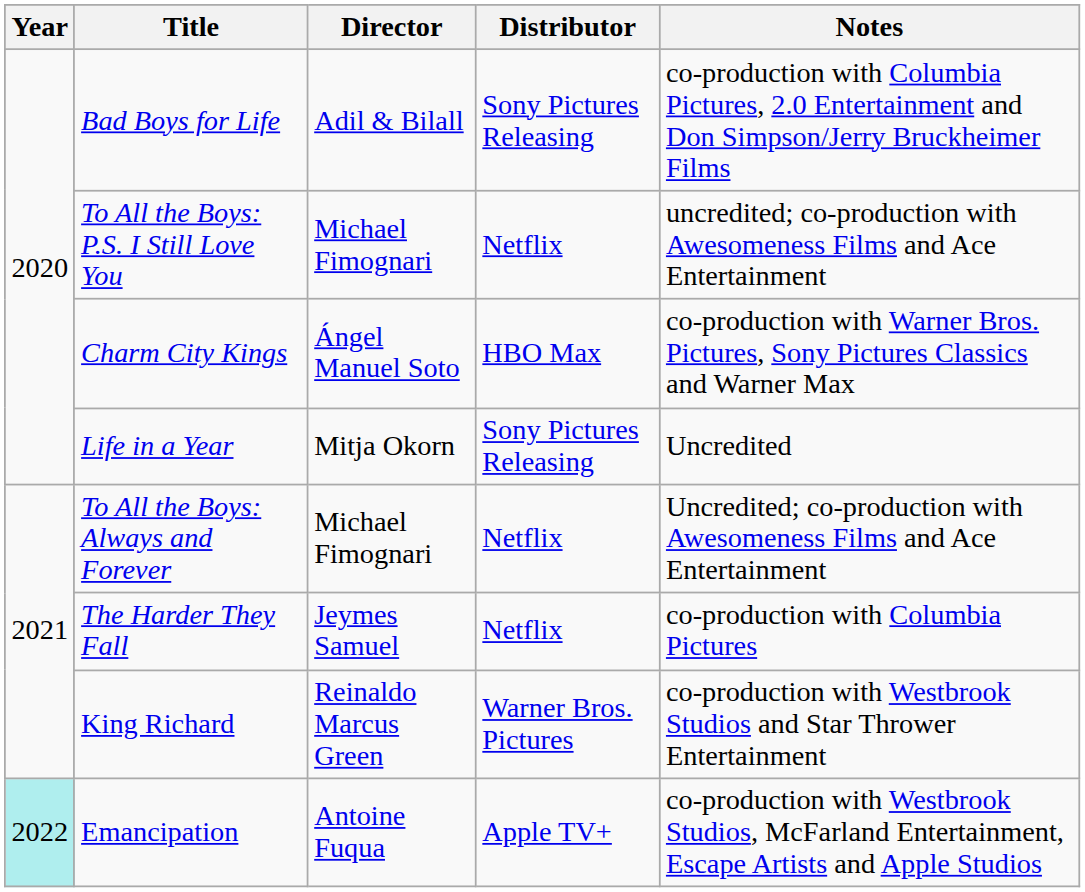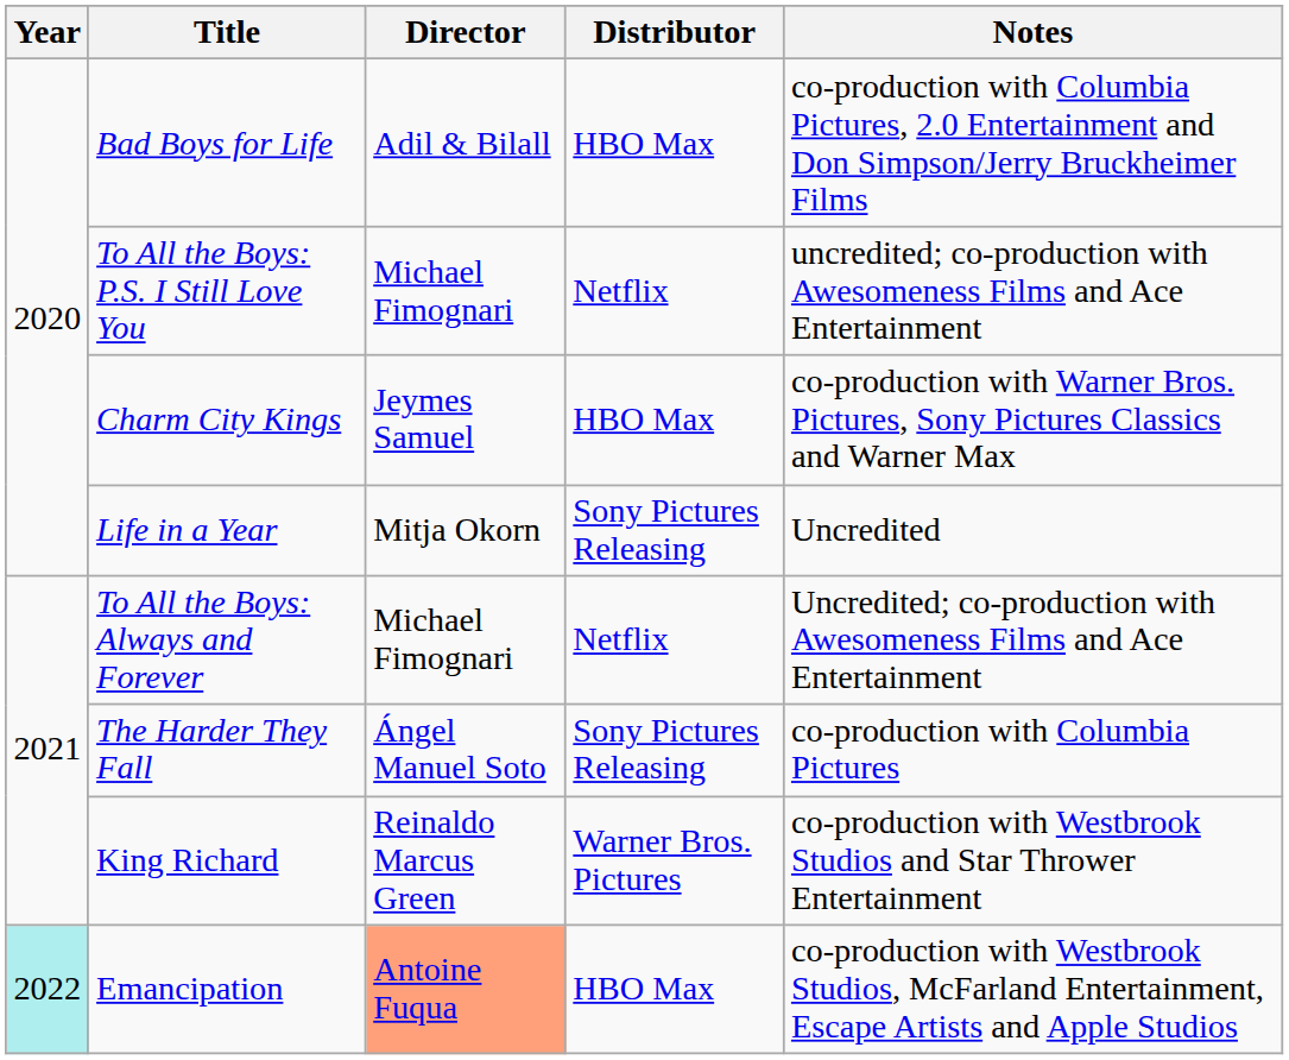 <table class="wikitable sortable">
 <tr>
 <th>Year</th>
 <th>Title</th>
 <th>Director</th>
 <th>Distributor</th>
 <th>Notes</th>
 </tr>
 <tr>
 <td rowspan="4">2020</td>
 <td><em><a href='#'>Bad Boys for Life</a></em></td>
 <td><a href='#'>Adil & Bilall</a></td>
-<td><a href='#'>Sony Pictures Releasing</a></td>
+<td><a href='#'>HBO Max</a></td>
 <td>co-production with <a href='#'>Columbia Pictures</a>, <a href='#'>2.0 Entertainment</a> and <a href='#'>Don Simpson/Jerry Bruckheimer Films</a></td>
 </tr>
 <tr>
 <td><em><a href='#'>To All the Boys: P.S. I Still Love You</a></em></td>
 <td><a href='#'>Michael Fimognari</a></td>
 <td><a href='#'>Netflix</a></td>
 <td>uncredited; co-production with <a href='#'>Awesomeness Films</a> and Ace Entertainment</td>
 </tr>
 <tr>
 <td><em><a href='#'>Charm City Kings</a></em></td>
-<td><a href='#'>Ángel Manuel Soto</a></td>
+<td><a href='#'>Jeymes Samuel</a></td>
 <td><a href='#'>HBO Max</a></td>
 <td>co-production with <a href='#'>Warner Bros. Pictures</a>, <a href='#'>Sony Pictures Classics</a> and Warner Max</td>
 </tr>
 <tr>
 <td><em><a href='#'>Life in a Year</a></em></td>
 <td>Mitja Okorn</td>
 <td><a href='#'>Sony Pictures Releasing</a></td>
 <td>Uncredited</td>
 </tr>
 <tr>
 <td rowspan="3">2021</td>
 <td><em><a href='#'>To All the Boys: Always and Forever</a></em></td>
 <td>Michael Fimognari</td>
 <td><a href='#'>Netflix</a></td>
 <td>Uncredited; co-production with <a href='#'>Awesomeness Films</a> and Ace Entertainment</td>
 </tr>
 <tr>
 <td><em><a href='#'>The Harder They Fall</a></td>
-<td><a href='#'>Jeymes Samuel</a></td>
-<td><a href='#'>Netflix</a></td>
+<td><a href='#'>Ángel Manuel Soto</a></td>
+<td><a href='#'>Sony Pictures Releasing</a></td>
 <td>co-production with <a href='#'>Columbia Pictures</a></td>
 </tr>
 <tr>
 <td></em><a href='#'>King Richard</a><em></td>
 <td><a href='#'>Reinaldo Marcus Green</a></td>
 <td><a href='#'>Warner Bros. Pictures</a></td>
 <td>co-production with <a href='#'>Westbrook Studios</a> and Star Thrower Entertainment</td>
 </tr>
 <tr>
 <td style="background: paleturquoise;">2022</td>
 <td></em><a href='#'>Emancipation</a><em></td>
-<td><a href='#'>Antoine Fuqua</a></td>
-<td><a href='#'>Apple TV+</a></td>
+<td style="background: lightsalmon;"><a href='#'>Antoine Fuqua</a></td>
+<td><a href='#'>HBO Max</a></td>
 <td>co-production with <a href='#'>Westbrook Studios</a>, McFarland Entertainment, <a href='#'>Escape Artists</a> and <a href='#'>Apple Studios</a></td>
 </tr>
 </table>
